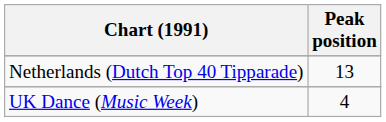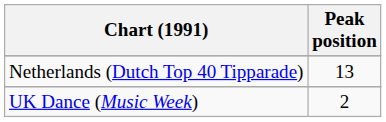 <table class="wikitable sortable plainrowheaders">
 <tr>
 <th scope="col">Chart (1991)</th>
 <th scope="col">Peak <br>position</th>
 </tr>
 <tr>
 </tr>
 <tr>
 <td>Netherlands (<a href='#'>Dutch Top 40 Tipparade</a>)</td>
 <td align="center">13</td>
 </tr>
 <tr>
 </tr>
 <tr>
 </tr>
 <tr>
 <td scope="row"><a href='#'>UK Dance</a> (<em><a href='#'>Music Week</a></em>)</td>
-<td align="center">4</td>
+<td align="center">2</td>
 </tr>
 </table>
